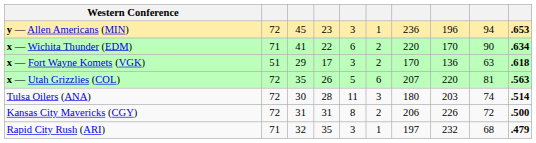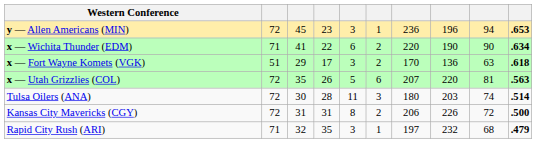 <table class="wikitable sortable" style="text-align:center; width:50em">
 <tr>
 <th style="width:50%;" class="unsortable">Western Conference</th>
 <th width="5%"></th>
 <th width="5%"></th>
 <th width="5%"></th>
 <th width="5%"></th>
 <th width="5%"></th>
 <th width="7.5%"></th>
 <th width="7.5%"></th>
 <th width="7.5%"></th>
 <th width="7.5%"></th>
 </tr>
 <tr bgcolor=#ffeeaa>
 <td align=left><strong>y</strong> — <a href='#'>Allen Americans</a> (<a href='#'>MIN</a>)</td>
 <td>72</td>
 <td>45</td>
 <td>23</td>
 <td>3</td>
 <td>1</td>
 <td>236</td>
 <td>196</td>
 <td>94</td>
 <td><strong>.653</strong></td>
 </tr>
 <tr bgcolor=#bbffbb>
 <td align=left><strong>x</strong> — <a href='#'>Wichita Thunder</a> (<a href='#'>EDM</a>)</td>
 <td>71</td>
 <td>41</td>
 <td>22</td>
 <td>6</td>
 <td>2</td>
 <td>220</td>
-<td>170</td>
+<td>190</td>
 <td>90</td>
 <td><strong>.634</strong></td>
 </tr>
 <tr bgcolor=#bbffbb>
 <td align=left><strong>x</strong> — <a href='#'>Fort Wayne Komets</a> (<a href='#'>VGK</a>)</td>
 <td>51</td>
 <td>29</td>
 <td>17</td>
 <td>3</td>
 <td>2</td>
 <td>170</td>
 <td>136</td>
 <td>63</td>
 <td><strong>.618</strong></td>
 </tr>
 <tr bgcolor=#bbffbb>
 <td align=left><strong>x</strong> — <a href='#'>Utah Grizzlies</a> (<a href='#'>COL</a>)</td>
 <td>72</td>
 <td>35</td>
 <td>26</td>
 <td>5</td>
 <td>6</td>
 <td>207</td>
 <td>220</td>
 <td>81</td>
 <td><strong>.563</strong></td>
 </tr>
 <tr bgcolor=>
 <td align=left><a href='#'>Tulsa Oilers</a> (<a href='#'>ANA</a>)</td>
 <td>72</td>
 <td>30</td>
 <td>28</td>
 <td>11</td>
 <td>3</td>
 <td>180</td>
 <td>203</td>
 <td>74</td>
 <td><strong>.514</strong></td>
 </tr>
 <tr bgcolor=>
 <td align=left><a href='#'>Kansas City Mavericks</a> (<a href='#'>CGY</a>)</td>
 <td>72</td>
 <td>31</td>
 <td>31</td>
 <td>8</td>
 <td>2</td>
 <td>206</td>
 <td>226</td>
 <td>72</td>
 <td><strong>.500</strong></td>
 </tr>
 <tr bgcolor=>
 <td align=left><a href='#'>Rapid City Rush</a> (<a href='#'>ARI</a>)</td>
 <td>71</td>
 <td>32</td>
 <td>35</td>
 <td>3</td>
 <td>1</td>
 <td>197</td>
 <td>232</td>
 <td>68</td>
 <td><strong>.479</strong></td>
 </tr>
 </table>
